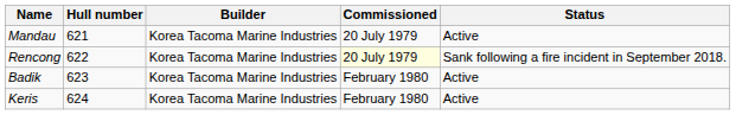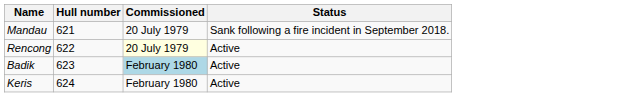 <table border="1" class="sortable wikitable">
 <tr>
 <th>Name</th>
 <th>Hull number</th>
-<th>Builder</th>
 <th>Commissioned</th>
 <th>Status</th>
 </tr>
 <tr>
 <td><em>Mandau</em></td>
 <td>621</td>
-<td>Korea Tacoma Marine Industries</td>
 <td>20 July 1979</td>
-<td>Active</td>
+<td>Sank following a fire incident in September 2018.</td>
 </tr>
 <tr>
 <td><em>Rencong</em></td>
 <td>622</td>
-<td>Korea Tacoma Marine Industries</td>
 <td style="background: lightyellow;">20 July 1979</td>
-<td>Sank following a fire incident in September 2018.</td>
+<td>Active</td>
 </tr>
 <tr>
 <td><em>Badik</em></td>
 <td>623</td>
-<td>Korea Tacoma Marine Industries</td>
-<td>February 1980</td>
+<td style="background: lightblue;">February 1980</td>
 <td>Active</td>
 </tr>
 <tr>
 <td><em>Keris</em></td>
 <td>624</td>
-<td>Korea Tacoma Marine Industries</td>
 <td>February 1980</td>
 <td>Active</td>
 </tr>
 </table>
